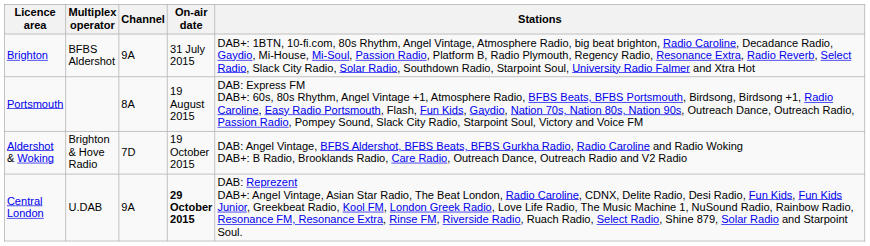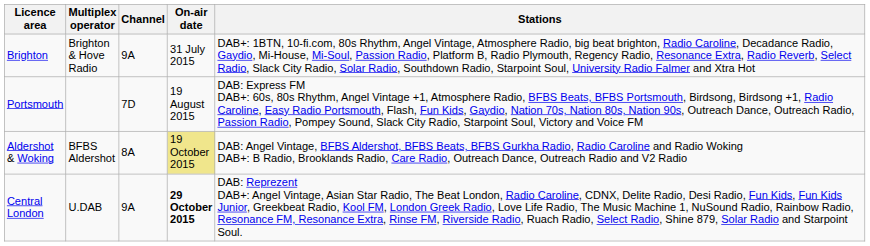 <table class="wikitable sortable">
 <tr>
 <th width=50>Licence area</th>
 <th width=50>Multiplex operator</th>
 <th>Channel</th>
 <th width=50>On-air date</th>
 <th>Stations</th>
 </tr>
 <tr>
 <td><a href='#'>Brighton</a></td>
-<td>BFBS Aldershot</td>
+<td>Brighton & Hove Radio</td>
 <td>9A</td>
 <td>31 July 2015</td>
 <td>DAB+: 1BTN, 10-fi.com, 80s Rhythm, Angel Vintage, Atmosphere Radio, big beat brighton, <a href='#'>Radio Caroline</a>, Decadance Radio, <a href='#'>Gaydio</a>, Mi-House, <a href='#'>Mi-Soul</a>, <a href='#'>Passion Radio</a>, Platform B, Radio Plymouth, Regency Radio, <a href='#'>Resonance Extra</a>, <a href='#'>Radio Reverb</a>, <a href='#'>Select Radio</a>, Slack City Radio, <a href='#'>Solar Radio</a>, Southdown Radio, Starpoint Soul, <a href='#'>University Radio Falmer</a> and Xtra Hot</td>
 </tr>
 <tr>
 <td><a href='#'>Portsmouth</a></td>
 <td></td>
-<td>8A</td>
+<td>7D</td>
 <td>19 August 2015</td>
 <td>DAB: Express FM<br>DAB+: 60s, 80s Rhythm, Angel Vintage +1, Atmosphere Radio, <a href='#'>BFBS Beats, BFBS Portsmouth</a>, Birdsong, Birdsong +1, <a href='#'>Radio Caroline</a>, <a href='#'>Easy Radio Portsmouth</a>, Flash, <a href='#'>Fun Kids</a>, <a href='#'>Gaydio</a>, <a href='#'>Nation 70s, Nation 80s, Nation 90s</a>, Outreach Dance, Outreach Radio, <a href='#'>Passion Radio</a>, Pompey Sound, Slack City Radio, Starpoint Soul, Victory and Voice FM</td>
 </tr>
 <tr>
 <td><a href='#'>Aldershot</a> & <a href='#'>Woking</a></td>
-<td>Brighton & Hove Radio</td>
-<td>7D</td>
-<td>19 October 2015</td>
+<td>BFBS Aldershot</td>
+<td>8A</td>
+<td style="background: khaki;">19 October 2015</td>
 <td>DAB: Angel Vintage, <a href='#'>BFBS Aldershot, BFBS Beats, BFBS Gurkha Radio</a>, <a href='#'>Radio Caroline</a> and Radio Woking<br>DAB+: B Radio, Brooklands Radio, <a href='#'>Care Radio</a>, Outreach Dance, Outreach Radio and V2 Radio</td>
 </tr>
 <tr>
 <td><a href='#'>Central London</a></td>
 <td>U.DAB</td>
 <td>9A</td>
 <td><strong>29 October 2015</strong></td>
 <td>DAB: <a href='#'>Reprezent</a><br>DAB+: Angel Vintage, Asian Star Radio, The Beat London, <a href='#'>Radio Caroline</a>, CDNX, Delite Radio, Desi Radio, <a href='#'>Fun Kids</a>, <a href='#'>Fun Kids Junior</a>, Greekbeat Radio, <a href='#'>Kool FM</a>, <a href='#'>London Greek Radio</a>, Love Life Radio, The Music Machine 1, NuSound Radio, Rainbow Radio, <a href='#'>Resonance FM, Resonance Extra</a>, <a href='#'>Rinse FM</a>, <a href='#'>Riverside Radio</a>, Ruach Radio, <a href='#'>Select Radio</a>, Shine 879, <a href='#'>Solar Radio</a> and Starpoint Soul.</td>
 </tr>
 </table>
